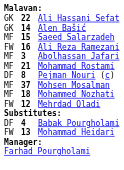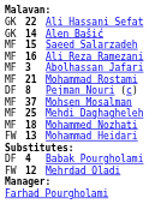 <table style="font-size: 90%" cellspacing="0" cellpadding="0" align=center>
 <tr>
 <td colspan="4"><strong>Malavan:</strong></td>
 </tr>
 <tr>
 <th width=25></th>
 <th width=25></th>
 </tr>
 <tr>
 <td>GK</td>
 <td><strong>22</strong></td>
 <td> <a href='#'>Ali Hassani Sefat</a></td>
 <td></td>
 <td></td>
 </tr>
 <tr>
 <td>GK</td>
 <td><strong>14</strong></td>
 <td> <a href='#'>Alen Bašić</a></td>
 <td></td>
 </tr>
 <tr>
 <td>MF</td>
 <td><strong>15</strong></td>
 <td> <a href='#'>Saeed Salarzadeh</a></td>
 <td></td>
 <td></td>
 </tr>
 <tr>
-<td>FW</td>
+<td>MF</td>
 <td><strong>16</strong></td>
 <td> <a href='#'>Ali Reza Ramezani</a></td>
 <td></td>
 <td></td>
 </tr>
 <tr>
 <td>MF</td>
 <td><strong>3</strong></td>
 <td> <a href='#'>Abolhassan Jafari</a></td>
 <td></td>
 </tr>
 <tr>
 <td>MF</td>
 <td><strong>21</strong></td>
 <td> <a href='#'>Mohammad Rostami</a></td>
 <td></td>
 </tr>
 <tr>
 <td>DF</td>
 <td><strong>8</strong></td>
 <td> <a href='#'>Pejman Nouri</a> (<a href='#'>c</a>)</td>
 <td></td>
 <td></td>
 </tr>
 <tr>
 <td>MF</td>
 <td><strong>37</strong></td>
 <td> <a href='#'>Mohsen Mosalman</a></td>
 <td></td>
 </tr>
 <tr>
 <td>MF</td>
+<td><strong>25</strong></td>
+<td> <a href='#'>Mehdi Daghagheleh</a></td>
+<td></td>
+<td></td>
+</tr>
+<tr>
+<td>MF</td>
 <td><strong>18</strong></td>
 <td> <a href='#'>Mohammed Nozhati</a></td>
 <td></td>
 </tr>
 <tr>
 <td>FW</td>
-<td><strong>12</strong></td>
-<td> <a href='#'>Mehrdad Oladi</a></td>
+<td><strong>13</strong></td>
+<td> <a href='#'>Mohammad Heidari</a></td>
 <td></td>
 <td></td>
 </tr>
 <tr>
 <td colspan=3><strong>Substitutes:</strong></td>
 </tr>
 <tr>
 <td>DF</td>
 <td><strong>4</strong></td>
 <td> <a href='#'>Babak Pourgholami</a></td>
 <td></td>
 <td></td>
 </tr>
 <tr>
 <td>FW</td>
-<td><strong>13</strong></td>
-<td> <a href='#'>Mohammad Heidari</a></td>
+<td><strong>12</strong></td>
+<td> <a href='#'>Mehrdad Oladi</a></td>
 <td></td>
 <td></td>
 </tr>
 <tr>
 <td colspan=3><strong>Manager:</strong></td>
 </tr>
 <tr>
 <td colspan=4> <a href='#'>Farhad Pourgholami</a></td>
 </tr>
 </table>
